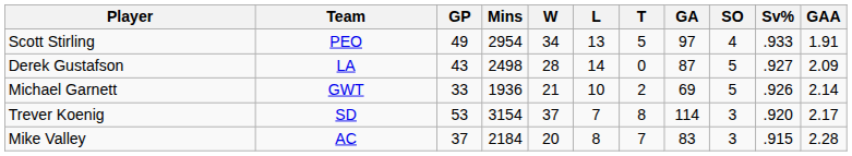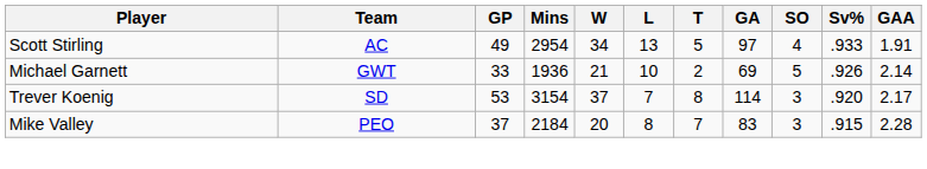 <table class="wikitable">
 <tr>
 <th bgcolor="#DDDDFF" width="27.5%">Player</th>
 <th bgcolor="#DDDDFF" width="20%">Team</th>
 <th bgcolor="#DDDDFF" width="5%">GP</th>
 <th bgcolor="#DDDDFF" width="5%">Mins</th>
 <th bgcolor="#DDDDFF" width="5%">W</th>
 <th bgcolor="#DDDDFF" width="5%">L</th>
 <th bgcolor="#DDDDFF" width="5%">T</th>
 <th bgcolor="#DDDDFF" width="5%">GA</th>
 <th bgcolor="#DDDDFF" width="5%">SO</th>
 <th bgcolor="#DDDDFF" width="5%">Sv%</th>
 <th bgcolor="#DDDDFF" width="5%">GAA</th>
 </tr>
 <tr align="center">
 <td align="left">Scott Stirling</td>
-<td><a href='#'>PEO</a></td>
+<td><a href='#'>AC</a></td>
 <td>49</td>
 <td>2954</td>
 <td>34</td>
 <td>13</td>
 <td>5</td>
 <td>97</td>
 <td>4</td>
 <td>.933</td>
 <td>1.91</td>
-</tr>
-<tr align="center">
-<td align="left">Derek Gustafson</td>
-<td><a href='#'>LA</a></td>
-<td>43</td>
-<td>2498</td>
-<td>28</td>
-<td>14</td>
-<td>0</td>
-<td>87</td>
-<td>5</td>
-<td>.927</td>
-<td>2.09</td>
 </tr>
 <tr align="center">
 <td align="left">Michael Garnett</td>
 <td><a href='#'>GWT</a></td>
 <td>33</td>
 <td>1936</td>
 <td>21</td>
 <td>10</td>
 <td>2</td>
 <td>69</td>
 <td>5</td>
 <td>.926</td>
 <td>2.14</td>
 </tr>
 <tr align="center">
 <td align="left">Trever Koenig</td>
 <td><a href='#'>SD</a></td>
 <td>53</td>
 <td>3154</td>
 <td>37</td>
 <td>7</td>
 <td>8</td>
 <td>114</td>
 <td>3</td>
 <td>.920</td>
 <td>2.17</td>
 </tr>
 <tr align="center">
 <td align="left">Mike Valley</td>
-<td><a href='#'>AC</a></td>
+<td><a href='#'>PEO</a></td>
 <td>37</td>
 <td>2184</td>
 <td>20</td>
 <td>8</td>
 <td>7</td>
 <td>83</td>
 <td>3</td>
 <td>.915</td>
 <td>2.28</td>
 </tr>
 </table>
